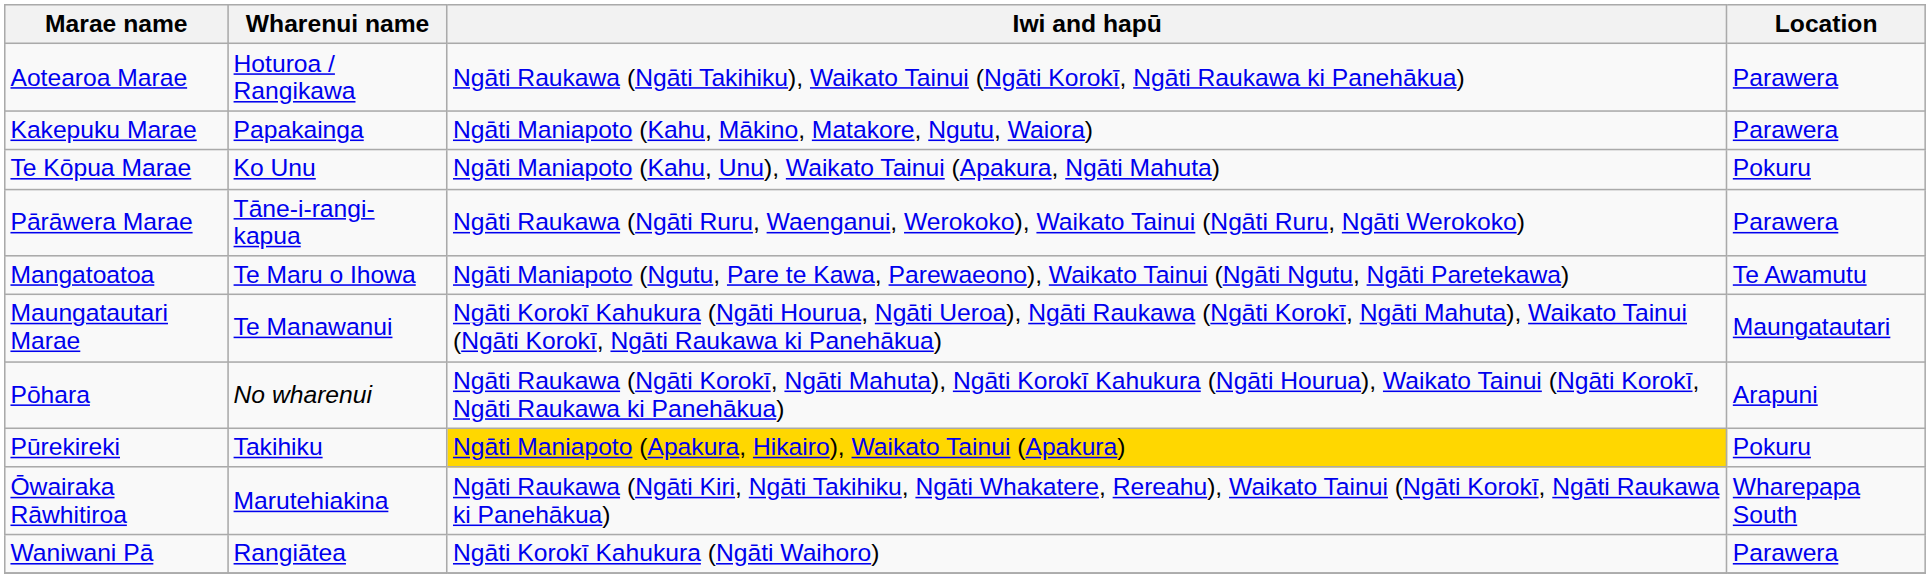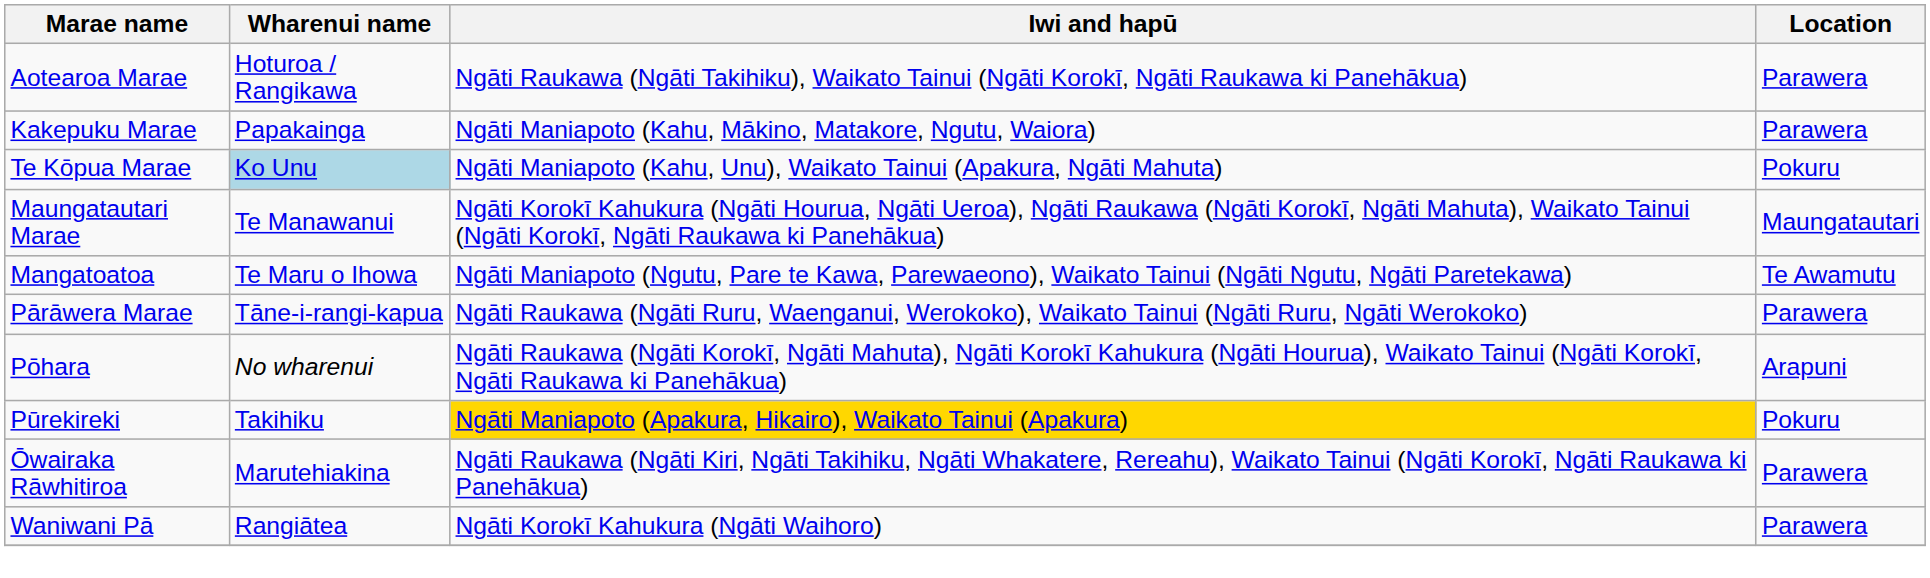 <table class="wikitable sortable">
 <tr>
 <th>Marae name</th>
 <th>Wharenui name</th>
 <th>Iwi and hapū</th>
 <th>Location</th>
 </tr>
 <tr>
 <td><a href='#'>Aotearoa Marae</a></td>
 <td><a href='#'>Hoturoa / Rangikawa</a></td>
 <td><a href='#'>Ngāti Raukawa</a> (<a href='#'>Ngāti Takihiku</a>), <a href='#'>Waikato Tainui</a> (<a href='#'>Ngāti Korokī</a>, <a href='#'>Ngāti Raukawa ki Panehākua</a>)</td>
 <td><a href='#'>Parawera</a></td>
 </tr>
 <tr>
 <td><a href='#'>Kakepuku Marae</a></td>
 <td><a href='#'>Papakainga</a></td>
 <td><a href='#'>Ngāti Maniapoto</a> (<a href='#'>Kahu</a>, <a href='#'>Mākino</a>, <a href='#'>Matakore</a>, <a href='#'>Ngutu</a>, <a href='#'>Waiora</a>)</td>
 <td><a href='#'>Parawera</a></td>
 </tr>
 <tr>
 <td><a href='#'>Te Kōpua Marae</a></td>
-<td><a href='#'>Ko Unu</a></td>
+<td style="background: lightblue;"><a href='#'>Ko Unu</a></td>
 <td><a href='#'>Ngāti Maniapoto</a> (<a href='#'>Kahu</a>, <a href='#'>Unu</a>), <a href='#'>Waikato Tainui</a> (<a href='#'>Apakura</a>, <a href='#'>Ngāti Mahuta</a>)</td>
 <td><a href='#'>Pokuru</a></td>
 </tr>
 <tr>
-<td><a href='#'>Pārāwera Marae</a></td>
-<td><a href='#'>Tāne-i-rangi-kapua</a></td>
-<td><a href='#'>Ngāti Raukawa</a> (<a href='#'>Ngāti Ruru</a>, <a href='#'>Waenganui</a>, <a href='#'>Werokoko</a>), <a href='#'>Waikato Tainui</a> (<a href='#'>Ngāti Ruru</a>, <a href='#'>Ngāti Werokoko</a>)</td>
-<td><a href='#'>Parawera</a></td>
+<td><a href='#'>Maungatautari Marae</a></td>
+<td><a href='#'>Te Manawanui</a></td>
+<td><a href='#'>Ngāti Korokī Kahukura</a> (<a href='#'>Ngāti Hourua</a>, <a href='#'>Ngāti Ueroa</a>), <a href='#'>Ngāti Raukawa</a> (<a href='#'>Ngāti Korokī</a>, <a href='#'>Ngāti Mahuta</a>), <a href='#'>Waikato Tainui</a> (<a href='#'>Ngāti Korokī</a>, <a href='#'>Ngāti Raukawa ki Panehākua</a>)</td>
+<td><a href='#'>Maungatautari</a></td>
 </tr>
 <tr>
 <td><a href='#'>Mangatoatoa</a></td>
 <td><a href='#'>Te Maru o Ihowa</a></td>
 <td><a href='#'>Ngāti Maniapoto</a> (<a href='#'>Ngutu</a>, <a href='#'>Pare te Kawa</a>, <a href='#'>Parewaeono</a>), <a href='#'>Waikato Tainui</a> (<a href='#'>Ngāti Ngutu</a>, <a href='#'>Ngāti Paretekawa</a>)</td>
 <td><a href='#'>Te Awamutu</a></td>
 </tr>
 <tr>
-<td><a href='#'>Maungatautari Marae</a></td>
-<td><a href='#'>Te Manawanui</a></td>
-<td><a href='#'>Ngāti Korokī Kahukura</a> (<a href='#'>Ngāti Hourua</a>, <a href='#'>Ngāti Ueroa</a>), <a href='#'>Ngāti Raukawa</a> (<a href='#'>Ngāti Korokī</a>, <a href='#'>Ngāti Mahuta</a>), <a href='#'>Waikato Tainui</a> (<a href='#'>Ngāti Korokī</a>, <a href='#'>Ngāti Raukawa ki Panehākua</a>)</td>
-<td><a href='#'>Maungatautari</a></td>
+<td><a href='#'>Pārāwera Marae</a></td>
+<td><a href='#'>Tāne-i-rangi-kapua</a></td>
+<td><a href='#'>Ngāti Raukawa</a> (<a href='#'>Ngāti Ruru</a>, <a href='#'>Waenganui</a>, <a href='#'>Werokoko</a>), <a href='#'>Waikato Tainui</a> (<a href='#'>Ngāti Ruru</a>, <a href='#'>Ngāti Werokoko</a>)</td>
+<td><a href='#'>Parawera</a></td>
 </tr>
 <tr>
 <td><a href='#'>Pōhara</a></td>
 <td><em>No wharenui</em></td>
 <td><a href='#'>Ngāti Raukawa</a> (<a href='#'>Ngāti Korokī</a>, <a href='#'>Ngāti Mahuta</a>), <a href='#'>Ngāti Korokī Kahukura</a> (<a href='#'>Ngāti Hourua</a>), <a href='#'>Waikato Tainui</a> (<a href='#'>Ngāti Korokī</a>, <a href='#'>Ngāti Raukawa ki Panehākua</a>)</td>
 <td><a href='#'>Arapuni</a></td>
 </tr>
 <tr>
 <td><a href='#'>Pūrekireki</a></td>
 <td><a href='#'>Takihiku</a></td>
 <td style="background: gold;"><a href='#'>Ngāti Maniapoto</a> (<a href='#'>Apakura</a>, <a href='#'>Hikairo</a>), <a href='#'>Waikato Tainui</a> (<a href='#'>Apakura</a>)</td>
 <td><a href='#'>Pokuru</a></td>
 </tr>
 <tr>
 <td><a href='#'>Ōwairaka Rāwhitiroa</a></td>
 <td><a href='#'>Marutehiakina</a></td>
 <td><a href='#'>Ngāti Raukawa</a> (<a href='#'>Ngāti Kiri</a>, <a href='#'>Ngāti Takihiku</a>, <a href='#'>Ngāti Whakatere</a>, <a href='#'>Rereahu</a>), <a href='#'>Waikato Tainui</a> (<a href='#'>Ngāti Korokī</a>, <a href='#'>Ngāti Raukawa ki Panehākua</a>)</td>
-<td><a href='#'>Wharepapa South</a></td>
+<td><a href='#'>Parawera</a></td>
 </tr>
 <tr>
 <td><a href='#'>Waniwani Pā</a></td>
 <td><a href='#'>Rangiātea</a></td>
 <td><a href='#'>Ngāti Korokī Kahukura</a> (<a href='#'>Ngāti Waihoro</a>)</td>
 <td><a href='#'>Parawera</a></td>
 </tr>
 <tr>
 </tr>
 </table>
